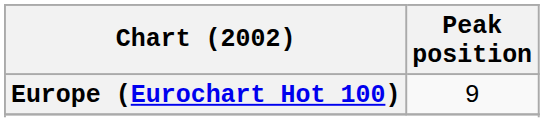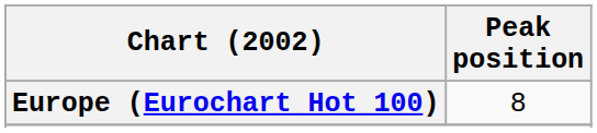 <table class="wikitable sortable plainrowheaders">
 <tr>
 <th>Chart (2002)</th>
 <th>Peak<br>position</th>
 </tr>
 <tr>
 <th scope="row">Europe (<a href='#'>Eurochart Hot 100</a>)</th>
-<td align="center">9</td>
+<td align="center">8</td>
 </tr>
 <tr>
 </tr>
 <tr>
 </tr>
 <tr>
 </tr>
 </table>
